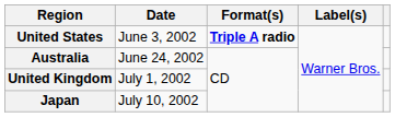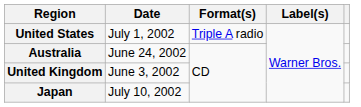 <table class="wikitable plainrowheaders">
 <tr>
 <th scope="col">Region</th>
 <th scope="col">Date</th>
 <th scope="col">Format(s)</th>
 <th scope="col">Label(s)</th>
 <th scope="col"></th>
 </tr>
 <tr>
 <th scope="row">United States</th>
-<td>June 3, 2002</td>
-<td><strong><a href='#'>Triple A</a> radio</strong></td>
+<td>July 1, 2002</td>
+<td><a href='#'>Triple A</a> radio</td>
 <td rowspan="4"><a href='#'>Warner Bros.</a></td>
 <td></td>
 </tr>
 <tr>
 <th scope="row">Australia</th>
 <td>June 24, 2002</td>
 <td rowspan="3">CD</td>
 <td></td>
 </tr>
 <tr>
 <th scope="row">United Kingdom</th>
-<td>July 1, 2002</td>
+<td>June 3, 2002</td>
 <td></td>
 </tr>
 <tr>
 <th scope="row">Japan</th>
 <td>July 10, 2002</td>
 <td></td>
 </tr>
 </table>
